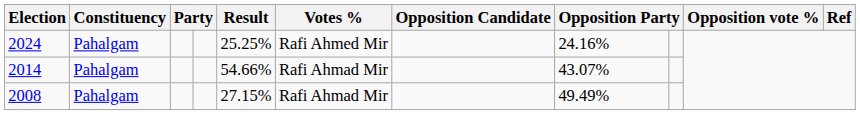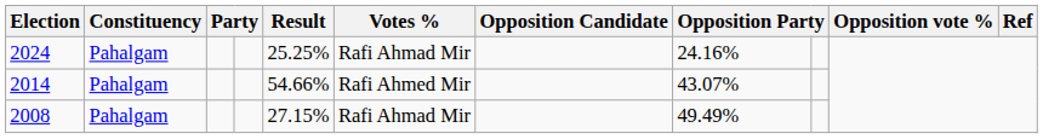 <table class="wikitable sortable">
 <tr>
 <th>Election</th>
 <th>Constituency</th>
 <th colspan="2">Party</th>
 <th>Result</th>
 <th>Votes %</th>
 <th>Opposition Candidate</th>
 <th colspan="2">Opposition Party</th>
 <th>Opposition vote %</th>
 <th>Ref</th>
 </tr>
 <tr>
 <td><a href='#'>2024</a></td>
 <td><a href='#'>Pahalgam</a></td>
 <td></td>
 <td></td>
 <td>25.25%</td>
-<td>Rafi Ahmed Mir</td>
+<td>Rafi Ahmad Mir</td>
 <td></td>
 <td>24.16%</td>
 <td></td>
 </tr>
 <tr>
 <td><a href='#'>2014</a></td>
 <td><a href='#'>Pahalgam</a></td>
 <td></td>
 <td></td>
 <td>54.66%</td>
-<td>Rafi Ahmad Mir</td>
+<td>Rafi Ahmed Mir</td>
 <td></td>
 <td>43.07%</td>
 <td></td>
 </tr>
 <tr>
 <td><a href='#'>2008</a></td>
 <td><a href='#'>Pahalgam</a></td>
 <td></td>
 <td></td>
 <td>27.15%</td>
 <td>Rafi Ahmad Mir</td>
 <td></td>
 <td>49.49%</td>
 <td></td>
 </tr>
 </table>
